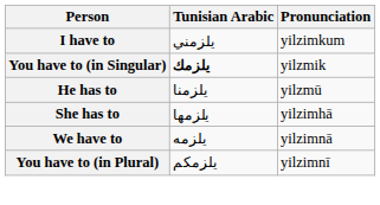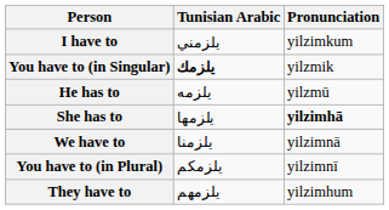 <table class="wikitable">
 <tr>
 <th>Person</th>
 <th>Tunisian Arabic</th>
 <th>Pronunciation</th>
 </tr>
 <tr>
 <th>I have to</th>
 <td>يلزمني</td>
 <td>yilzimkum</td>
 </tr>
 <tr>
 <th>You have to (in Singular)</th>
 <td><strong>يلزمك</strong></td>
 <td>yilzmik</td>
 </tr>
 <tr>
 <th>He has to</th>
-<td>يلزمنا</td>
+<td>يلزمه</td>
 <td>yilzmū</td>
 </tr>
 <tr>
 <th>She has to</th>
 <td>يلزمها</td>
-<td>yilzimhā</td>
+<td><strong>yilzimhā</strong></td>
 </tr>
 <tr>
 <th>We have to</th>
-<td>يلزمه</td>
+<td>يلزمنا</td>
 <td>yilzimnā</td>
 </tr>
 <tr>
 <th>You have to (in Plural)</th>
 <td>يلزمكم</td>
 <td>yilzimnī</td>
 </tr>
+<tr>
+<th>They have to</th>
+<td>يلزمهم</td>
+<td>yilzimhum</td>
+</tr>
 </table>
